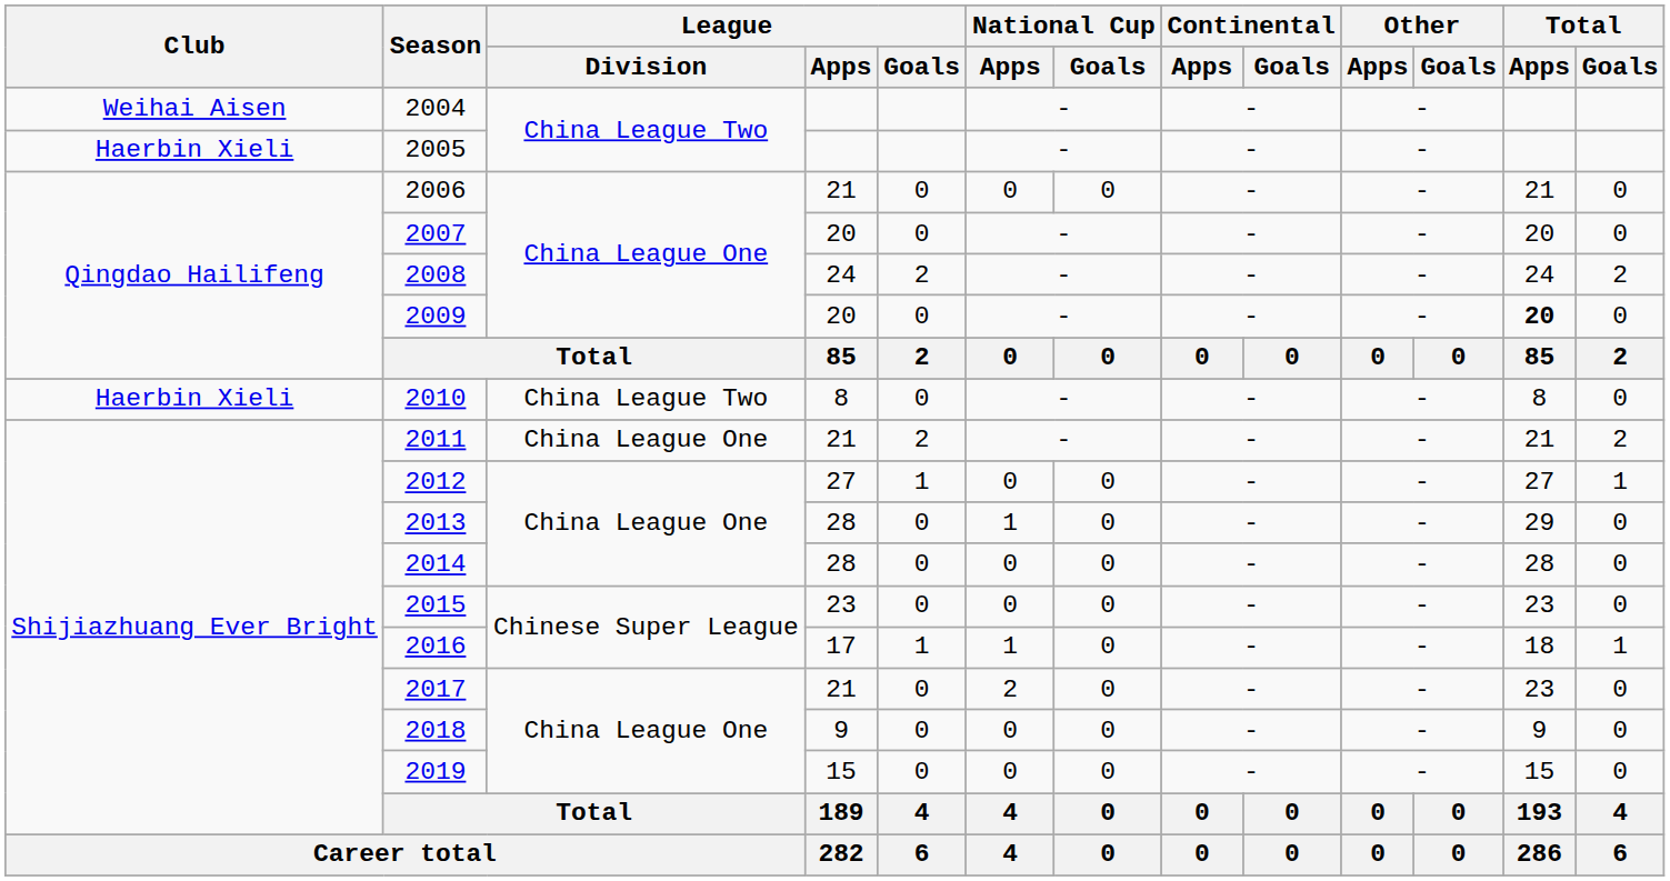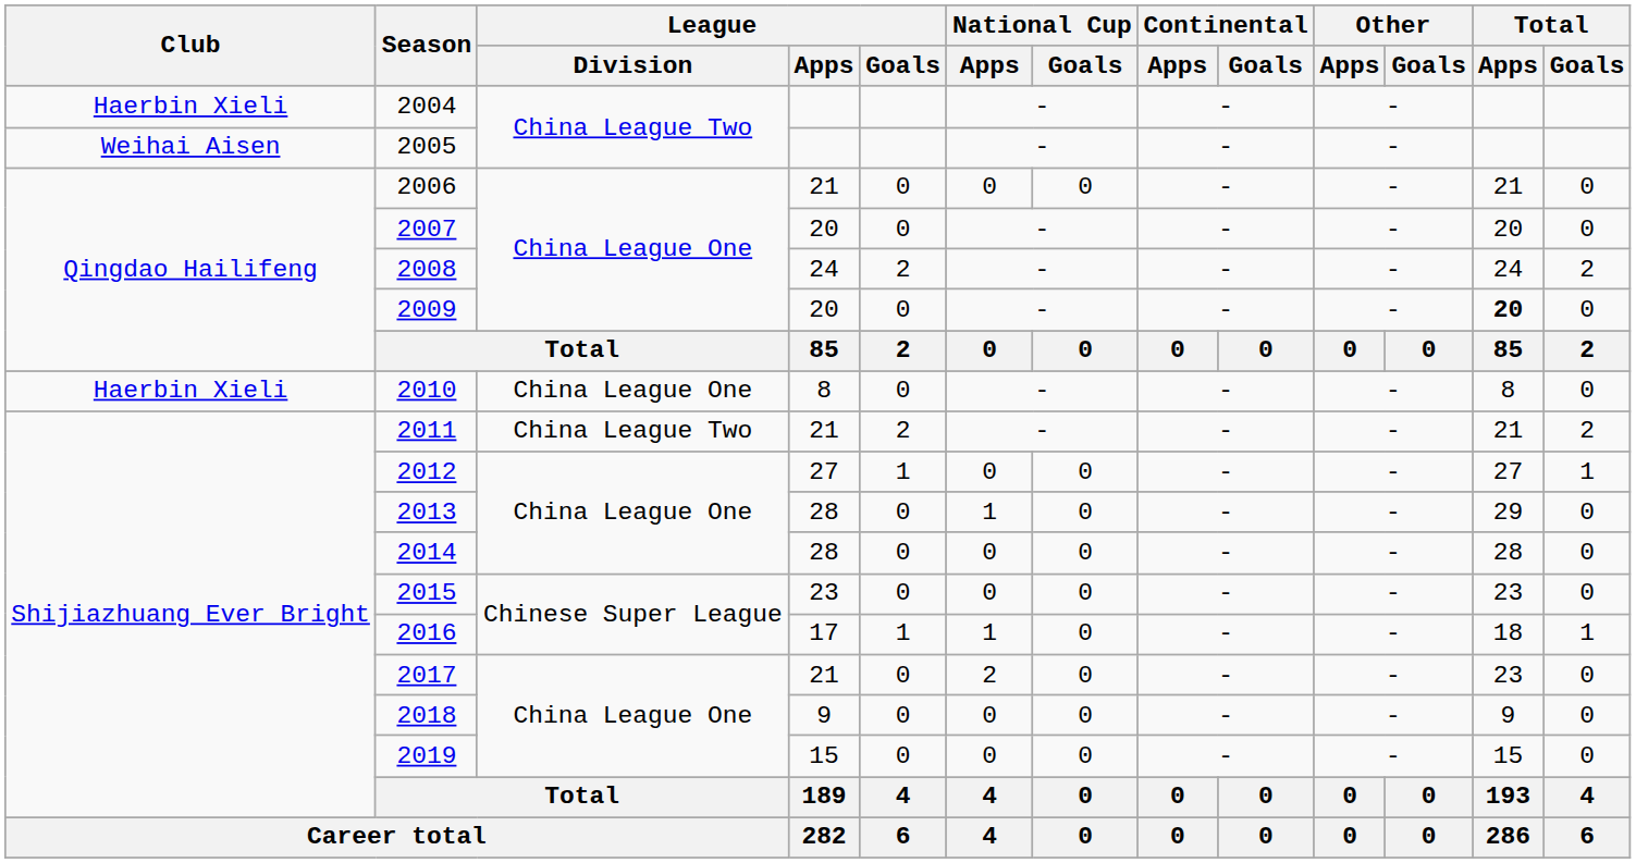 <table class="wikitable" style="text-align: center">
 <tr>
 <th rowspan="2">Club</th>
 <th rowspan="2">Season</th>
 <th colspan="3">League</th>
 <th colspan="2">National Cup</th>
 <th colspan="2">Continental</th>
 <th colspan="2">Other</th>
 <th colspan="2">Total</th>
 </tr>
 <tr>
 <th>Division</th>
 <th>Apps</th>
 <th>Goals</th>
 <th>Apps</th>
 <th>Goals</th>
 <th>Apps</th>
 <th>Goals</th>
 <th>Apps</th>
 <th>Goals</th>
 <th>Apps</th>
 <th>Goals</th>
 </tr>
 <tr>
-<td><a href='#'>Weihai Aisen</a></td>
+<td><a href='#'>Haerbin Xieli</a></td>
 <td>2004</td>
 <td rowspan=2><a href='#'>China League Two</a></td>
 <td></td>
 <td></td>
 <td colspan="2">-</td>
 <td colspan="2">-</td>
 <td colspan="2">-</td>
 <td></td>
 <td></td>
 </tr>
 <tr>
-<td><a href='#'>Haerbin Xieli</a></td>
+<td><a href='#'>Weihai Aisen</a></td>
 <td>2005</td>
 <td></td>
 <td></td>
 <td colspan="2">-</td>
 <td colspan="2">-</td>
 <td colspan="2">-</td>
 <td></td>
 <td></td>
 </tr>
 <tr>
 <td rowspan=5><a href='#'>Qingdao Hailifeng</a></td>
 <td>2006</td>
 <td rowspan=4><a href='#'>China League One</a></td>
 <td>21</td>
 <td>0</td>
 <td>0</td>
 <td>0</td>
 <td colspan="2">-</td>
 <td colspan="2">-</td>
 <td>21</td>
 <td>0</td>
 </tr>
 <tr>
 <td><a href='#'>2007</a></td>
 <td>20</td>
 <td>0</td>
 <td colspan="2">-</td>
 <td colspan="2">-</td>
 <td colspan="2">-</td>
 <td>20</td>
 <td>0</td>
 </tr>
 <tr>
 <td><a href='#'>2008</a></td>
 <td>24</td>
 <td>2</td>
 <td colspan="2">-</td>
 <td colspan="2">-</td>
 <td colspan="2">-</td>
 <td>24</td>
 <td>2</td>
 </tr>
 <tr>
 <td><a href='#'>2009</a></td>
 <td>20</td>
 <td>0</td>
 <td colspan="2">-</td>
 <td colspan="2">-</td>
 <td colspan="2">-</td>
 <td><strong>20</strong></td>
 <td>0</td>
 </tr>
 <tr>
 <th colspan=2>Total</th>
 <th>85</th>
 <th>2</th>
 <th>0</th>
 <th>0</th>
 <th>0</th>
 <th>0</th>
 <th>0</th>
 <th>0</th>
 <th>85</th>
 <th>2</th>
 </tr>
 <tr>
 <td><a href='#'>Haerbin Xieli</a></td>
 <td><a href='#'>2010</a></td>
-<td>China League Two</td>
+<td>China League One</td>
 <td>8</td>
 <td>0</td>
 <td colspan="2">-</td>
 <td colspan="2">-</td>
 <td colspan="2">-</td>
 <td>8</td>
 <td>0</td>
 </tr>
 <tr>
 <td rowspan=10><a href='#'>Shijiazhuang Ever Bright</a></td>
 <td><a href='#'>2011</a></td>
-<td>China League One</td>
+<td>China League Two</td>
 <td>21</td>
 <td>2</td>
 <td colspan="2">-</td>
 <td colspan="2">-</td>
 <td colspan="2">-</td>
 <td>21</td>
 <td>2</td>
 </tr>
 <tr>
 <td><a href='#'>2012</a></td>
 <td rowspan=3>China League One</td>
 <td>27</td>
 <td>1</td>
 <td>0</td>
 <td>0</td>
 <td colspan="2">-</td>
 <td colspan="2">-</td>
 <td>27</td>
 <td>1</td>
 </tr>
 <tr>
 <td><a href='#'>2013</a></td>
 <td>28</td>
 <td>0</td>
 <td>1</td>
 <td>0</td>
 <td colspan="2">-</td>
 <td colspan="2">-</td>
 <td>29</td>
 <td>0</td>
 </tr>
 <tr>
 <td><a href='#'>2014</a></td>
 <td>28</td>
 <td>0</td>
 <td>0</td>
 <td>0</td>
 <td colspan="2">-</td>
 <td colspan="2">-</td>
 <td>28</td>
 <td>0</td>
 </tr>
 <tr>
 <td><a href='#'>2015</a></td>
 <td rowspan=2>Chinese Super League</td>
 <td>23</td>
 <td>0</td>
 <td>0</td>
 <td>0</td>
 <td colspan="2">-</td>
 <td colspan="2">-</td>
 <td>23</td>
 <td>0</td>
 </tr>
 <tr>
 <td><a href='#'>2016</a></td>
 <td>17</td>
 <td>1</td>
 <td>1</td>
 <td>0</td>
 <td colspan="2">-</td>
 <td colspan="2">-</td>
 <td>18</td>
 <td>1</td>
 </tr>
 <tr>
 <td><a href='#'>2017</a></td>
 <td rowspan=3>China League One</td>
 <td>21</td>
 <td>0</td>
 <td>2</td>
 <td>0</td>
 <td colspan="2">-</td>
 <td colspan="2">-</td>
 <td>23</td>
 <td>0</td>
 </tr>
 <tr>
 <td><a href='#'>2018</a></td>
 <td>9</td>
 <td>0</td>
 <td>0</td>
 <td>0</td>
 <td colspan="2">-</td>
 <td colspan="2">-</td>
 <td>9</td>
 <td>0</td>
 </tr>
 <tr>
 <td><a href='#'>2019</a></td>
 <td>15</td>
 <td>0</td>
 <td>0</td>
 <td>0</td>
 <td colspan="2">-</td>
 <td colspan="2">-</td>
 <td>15</td>
 <td>0</td>
 </tr>
 <tr>
 <th colspan=2>Total</th>
 <th>189</th>
 <th>4</th>
 <th>4</th>
 <th>0</th>
 <th>0</th>
 <th>0</th>
 <th>0</th>
 <th>0</th>
 <th>193</th>
 <th>4</th>
 </tr>
 <tr>
 <th colspan=3>Career total</th>
 <th>282</th>
 <th>6</th>
 <th>4</th>
 <th>0</th>
 <th>0</th>
 <th>0</th>
 <th>0</th>
 <th>0</th>
 <th>286</th>
 <th>6</th>
 </tr>
 </table>
